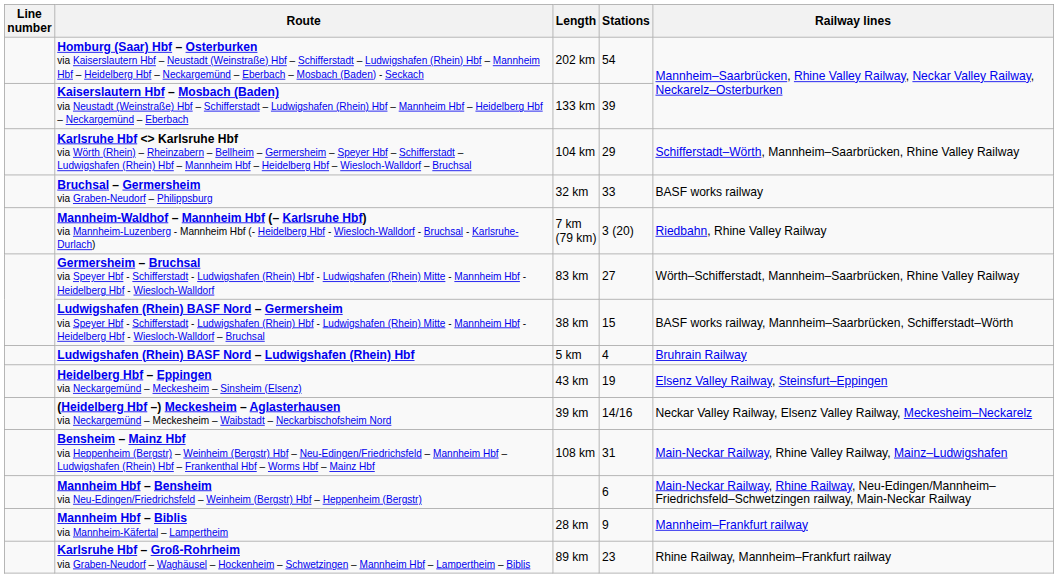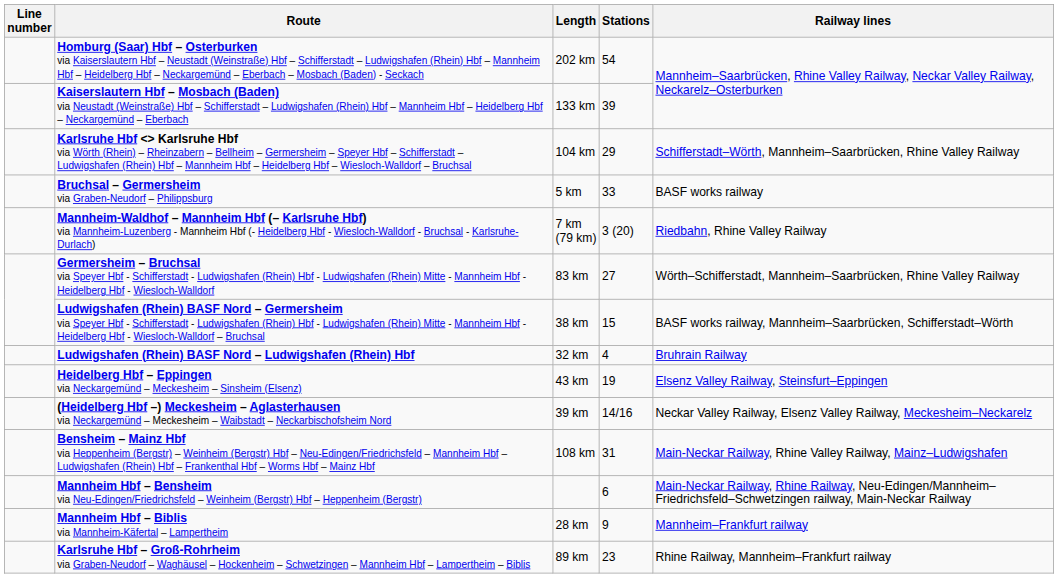 <table class="wikitable centered" style="font-size: 90%">
 <tr class="hintergrundfarbe5">
 <th>Line<br>number</th>
 <th>Route</th>
 <th>Length</th>
 <th>Stations</th>
 <th>Railway lines</th>
 </tr>
 <tr>
 <td align="center"></td>
 <td><strong><a href='#'>Homburg (Saar) Hbf</a> – <a href='#'>Osterburken</a></strong><br><small>via <a href='#'>Kaiserslautern Hbf</a> – <a href='#'>Neustadt (Weinstraße) Hbf</a> – <a href='#'>Schifferstadt</a> – <a href='#'>Ludwigshafen (Rhein) Hbf</a> – <a href='#'>Mannheim Hbf</a> – <a href='#'>Heidelberg Hbf</a> – <a href='#'>Neckargemünd</a> – <a href='#'>Eberbach</a> – <a href='#'>Mosbach (Baden)</a> - <a href='#'>Seckach</a></small></td>
 <td>202 km</td>
 <td>54</td>
 <td rowspan="2"><a href='#'>Mannheim–Saarbrücken</a>, <a href='#'>Rhine Valley Railway</a>, <a href='#'>Neckar Valley Railway</a>, <a href='#'>Neckarelz–Osterburken</a></td>
 </tr>
 <tr>
 <td align="center"></td>
 <td><strong><a href='#'>Kaiserslautern Hbf</a> – <a href='#'>Mosbach (Baden)</a></strong><br><small>via <a href='#'>Neustadt (Weinstraße) Hbf</a> – <a href='#'>Schifferstadt</a> – <a href='#'>Ludwigshafen (Rhein) Hbf</a> – <a href='#'>Mannheim Hbf</a> – <a href='#'>Heidelberg Hbf</a> – <a href='#'>Neckargemünd</a> – <a href='#'>Eberbach</a></small></td>
 <td>133 km</td>
 <td>39</td>
 </tr>
 <tr>
 <td align="center"></td>
 <td><strong><a href='#'>Karlsruhe Hbf</a> <> Karlsruhe Hbf</strong><br><small>via <a href='#'>Wörth (Rhein)</a> – <a href='#'>Rheinzabern</a> – <a href='#'>Bellheim</a> – <a href='#'>Germersheim</a> – <a href='#'>Speyer Hbf</a> – <a href='#'>Schifferstadt</a> – <a href='#'>Ludwigshafen (Rhein) Hbf</a> – <a href='#'>Mannheim Hbf</a> – <a href='#'>Heidelberg Hbf</a> – <a href='#'>Wiesloch-Walldorf</a> – <a href='#'>Bruchsal</a></small></td>
 <td>104 km</td>
 <td>29</td>
 <td><a href='#'>Schifferstadt–Wörth</a>, Mannheim–Saarbrücken, Rhine Valley Railway</td>
 </tr>
 <tr>
 <td align="center"></td>
 <td><strong><a href='#'>Bruchsal</a> – <a href='#'>Germersheim</a></strong><br><small>via <a href='#'>Graben-Neudorf</a> – <a href='#'>Philippsburg</a></small></td>
-<td>32 km</td>
+<td>5 km</td>
 <td>33</td>
 <td>BASF works railway</td>
 </tr>
 <tr>
 <td align="center"></td>
 <td><strong><a href='#'>Mannheim-Waldhof</a> – <a href='#'>Mannheim Hbf</a> (– <a href='#'>Karlsruhe Hbf</a>)</strong><br><small>via <a href='#'>Mannheim-Luzenberg</a> - Mannheim Hbf (- <a href='#'>Heidelberg Hbf</a> - <a href='#'>Wiesloch-Walldorf</a> - <a href='#'>Bruchsal</a> - <a href='#'>Karlsruhe-Durlach</a>)</small></td>
 <td>7 km<br>(79 km)</td>
 <td>3 (20)</td>
 <td><a href='#'>Riedbahn</a>, Rhine Valley Railway</td>
 </tr>
 <tr>
 <td rowspan="2" align="center"></td>
 <td><strong><a href='#'>Germersheim</a> – <a href='#'>Bruchsal</a></strong><br><small>via <a href='#'>Speyer Hbf</a> - <a href='#'>Schifferstadt</a> - <a href='#'>Ludwigshafen (Rhein) Hbf</a> - <a href='#'>Ludwigshafen (Rhein) Mitte</a> - <a href='#'>Mannheim Hbf</a> - <a href='#'>Heidelberg Hbf</a> - <a href='#'>Wiesloch-Walldorf</a></small></td>
 <td>83 km</td>
 <td>27</td>
 <td>Wörth–Schifferstadt, Mannheim–Saarbrücken, Rhine Valley Railway</td>
 </tr>
 <tr>
 <td><strong><a href='#'>Ludwigshafen (Rhein) BASF Nord</a> – <a href='#'>Germersheim</a></strong><br><small>via <a href='#'>Speyer Hbf</a> - <a href='#'>Schifferstadt</a> - <a href='#'>Ludwigshafen (Rhein) Hbf</a> - <a href='#'>Ludwigshafen (Rhein) Mitte</a> - <a href='#'>Mannheim Hbf</a> - <a href='#'>Heidelberg Hbf</a> - <a href='#'>Wiesloch-Walldorf</a> – <a href='#'>Bruchsal</a></small></td>
 <td>38 km</td>
 <td>15</td>
 <td>BASF works railway, Mannheim–Saarbrücken, Schifferstadt–Wörth</td>
 </tr>
 <tr>
 <td align="center"></td>
 <td><strong><a href='#'>Ludwigshafen (Rhein) BASF Nord</a> – <a href='#'>Ludwigshafen (Rhein) Hbf</a></strong></td>
-<td>5 km</td>
+<td>32 km</td>
 <td>4</td>
 <td><a href='#'>Bruhrain Railway</a></td>
 </tr>
 <tr>
 <td align="center"></td>
 <td><strong><a href='#'>Heidelberg Hbf</a> – <a href='#'>Eppingen</a></strong><br><small>via <a href='#'>Neckargemünd</a> – <a href='#'>Meckesheim</a> – <a href='#'>Sinsheim (Elsenz)</a></small></td>
 <td>43 km</td>
 <td>19</td>
 <td><a href='#'>Elsenz Valley Railway</a>, <a href='#'>Steinsfurt–Eppingen</a></td>
 </tr>
 <tr>
 <td align="center"></td>
 <td><strong>(<a href='#'>Heidelberg Hbf</a> –) <a href='#'>Meckesheim</a> – <a href='#'>Aglasterhausen</a></strong><br><small>via <a href='#'>Neckargemünd</a> – Meckesheim – <a href='#'>Waibstadt</a> – <a href='#'>Neckarbischofsheim Nord</a></small></td>
 <td>39 km</td>
 <td>14/16</td>
 <td>Neckar Valley Railway, Elsenz Valley Railway, <a href='#'>Meckesheim–Neckarelz</a></td>
 </tr>
 <tr>
 <td align="center"></td>
 <td><strong><a href='#'>Bensheim</a> – <a href='#'>Mainz Hbf</a></strong><br><small> via <a href='#'>Heppenheim (Bergstr)</a> – <a href='#'>Weinheim (Bergstr) Hbf</a> – <a href='#'>Neu-Edingen/Friedrichsfeld</a> – <a href='#'>Mannheim Hbf</a> – <a href='#'>Ludwigshafen (Rhein) Hbf</a> – <a href='#'>Frankenthal Hbf</a> – <a href='#'>Worms Hbf</a> – <a href='#'>Mainz Hbf</a></small></td>
 <td>108 km</td>
 <td>31</td>
 <td><a href='#'>Main-Neckar Railway</a>, Rhine Valley Railway, <a href='#'>Mainz–Ludwigshafen</a></td>
 </tr>
 <tr>
 <td align="center"></td>
 <td><strong><a href='#'>Mannheim Hbf</a> – <a href='#'>Bensheim</a></strong><br><small>via <a href='#'>Neu-Edingen/Friedrichsfeld</a> – <a href='#'>Weinheim (Bergstr) Hbf</a> – <a href='#'>Heppenheim (Bergstr)</a></small></td>
 <td></td>
 <td>6</td>
 <td><a href='#'>Main-Neckar Railway</a>, <a href='#'>Rhine Railway</a>, Neu-Edingen/Mannheim–Friedrichsfeld–Schwetzingen railway, Main-Neckar Railway</td>
 </tr>
 <tr>
 <td align="center"></td>
 <td><strong><a href='#'>Mannheim Hbf</a> – <a href='#'>Biblis</a></strong><br><small>via <a href='#'>Mannheim-Käfertal</a> – <a href='#'>Lampertheim</a></small></td>
 <td>28 km</td>
 <td>9</td>
 <td><a href='#'>Mannheim–Frankfurt railway</a></td>
 </tr>
 <tr>
 <td align="center"></td>
 <td><strong><a href='#'>Karlsruhe Hbf</a> – <a href='#'>Groß-Rohrheim</a></strong><br><small>via <a href='#'>Graben-Neudorf</a> – <a href='#'>Waghäusel</a> – <a href='#'>Hockenheim</a> – <a href='#'>Schwetzingen</a> – <a href='#'>Mannheim Hbf</a> – <a href='#'>Lampertheim</a> – <a href='#'>Biblis</a></small></td>
 <td>89 km</td>
 <td>23</td>
 <td>Rhine Railway, Mannheim–Frankfurt railway</td>
 </tr>
 </table>
